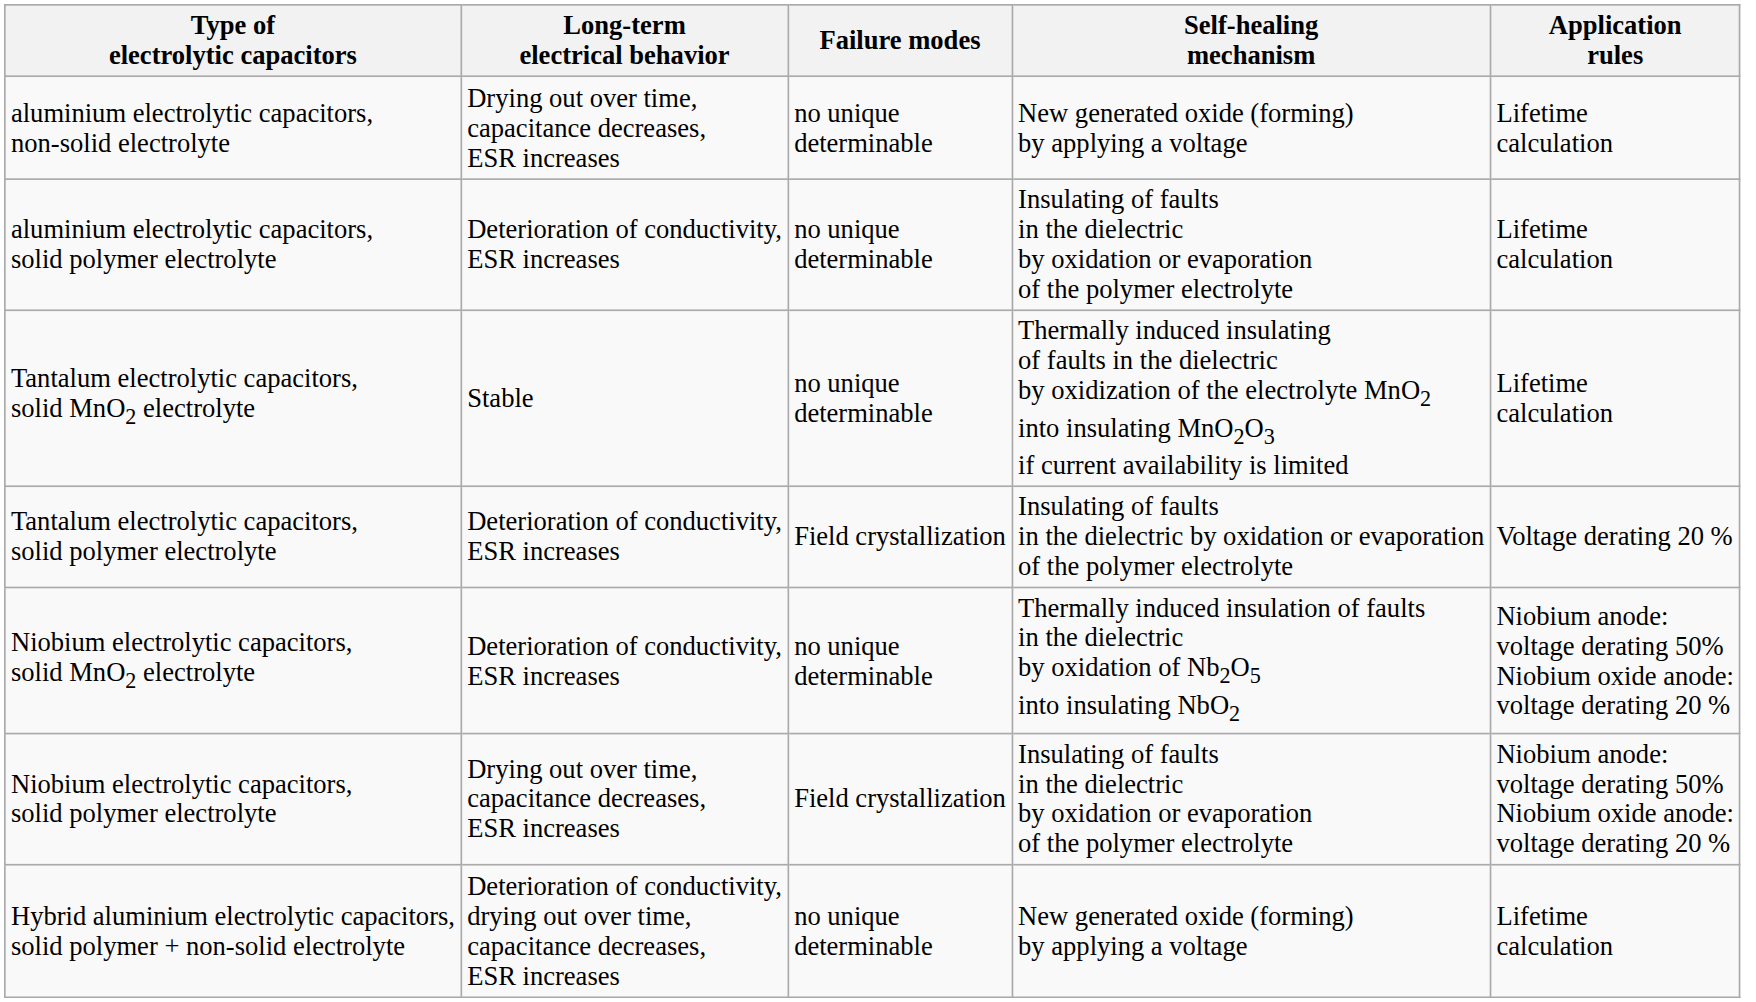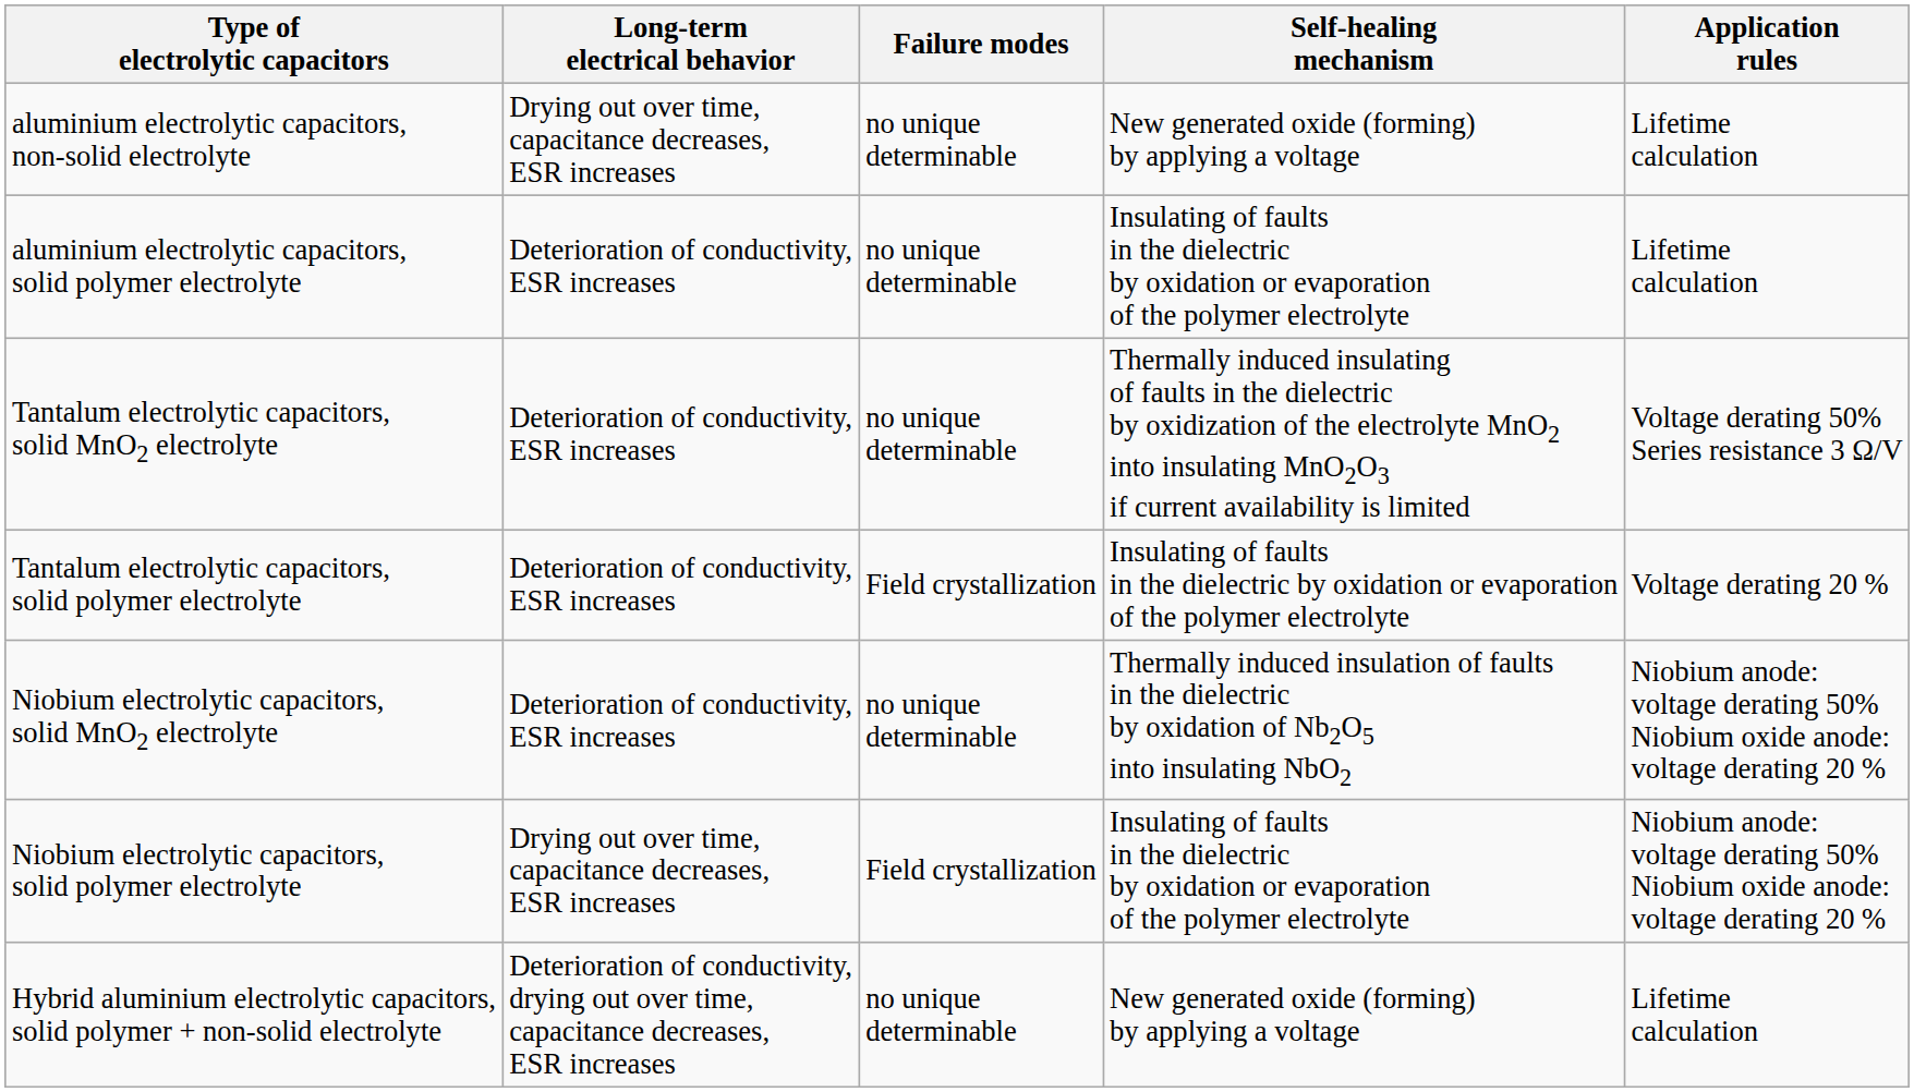 <table class="wikitable centered">
 <tr class="hintergrundfarbe6">
 <th>Type of <br>electrolytic capacitors</th>
 <th>Long-term <br>electrical behavior</th>
 <th>Failure modes</th>
 <th>Self-healing<br> mechanism</th>
 <th>Application <br>rules</th>
 </tr>
 <tr>
 <td>aluminium electrolytic capacitors, <br>non-solid electrolyte</td>
 <td>Drying out over time,<br> capacitance decreases,<br>ESR increases</td>
 <td>no unique<br> determinable</td>
 <td>New generated oxide (forming) <br> by applying a voltage</td>
 <td>Lifetime<br>calculation</td>
 </tr>
 <tr>
 <td>aluminium electrolytic capacitors, <br> solid polymer electrolyte</td>
 <td>Deterioration of conductivity,<br> ESR increases</td>
 <td>no unique <br>determinable</td>
 <td>Insulating of faults<br> in the dielectric<br> by oxidation or evaporation<br> of the polymer electrolyte</td>
 <td>Lifetime<br>calculation</td>
 </tr>
 <tr>
 <td>Tantalum electrolytic capacitors, <br> solid MnO<sub>2</sub> electrolyte</td>
-<td>Stable</td>
+<td>Deterioration of conductivity,<br> ESR increases</td>
 <td>no unique<br> determinable</td>
 <td>Thermally induced insulating <br>of faults in the dielectric <br>by oxidization of the electrolyte MnO<sub>2</sub><br> into insulating MnO<sub>2</sub>O<sub>3</sub> <br>if current availability is limited</td>
-<td>Lifetime<br>calculation</td>
+<td>Voltage derating 50% <br>Series resistance 3 Ω/V<br></td>
 </tr>
 <tr>
 <td>Tantalum electrolytic capacitors, <br> solid polymer electrolyte</td>
 <td>Deterioration of conductivity,<br> ESR increases</td>
 <td>Field crystallization<br></td>
 <td>Insulating of faults <br>in the dielectric by oxidation or evaporation <br>of the polymer electrolyte</td>
 <td>Voltage derating 20 %<br></td>
 </tr>
 <tr>
 <td>Niobium electrolytic capacitors, <br> solid MnO<sub>2</sub> electrolyte</td>
 <td>Deterioration of conductivity,<br> ESR increases</td>
 <td>no unique<br> determinable</td>
 <td>Thermally induced insulation of faults <br>in the dielectric<br> by oxidation of Nb<sub>2</sub>O<sub>5</sub><br> into insulating NbO<sub>2</sub></td>
 <td>Niobium anode: <br> voltage derating 50% <br>Niobium oxide anode: <br> voltage derating 20 %<br></td>
 </tr>
 <tr>
 <td>Niobium electrolytic capacitors,<br>solid polymer electrolyte</td>
 <td>Drying out over time,<br> capacitance decreases,<br>ESR increases</td>
 <td>Field crystallization<br></td>
 <td>Insulating of faults <br>in the dielectric <br>by oxidation or evaporation<br> of the polymer electrolyte</td>
 <td>Niobium anode: <br> voltage derating 50% <br>Niobium oxide anode: <br>voltage derating 20 %<br></td>
 </tr>
 <tr>
 <td>Hybrid aluminium electrolytic capacitors,<br> solid polymer + non-solid electrolyte</td>
 <td>Deterioration of conductivity,<br>drying out over time,<br>capacitance decreases,<br> ESR increases</td>
 <td>no unique<br> determinable</td>
 <td>New generated oxide (forming) <br> by applying a voltage</td>
 <td>Lifetime<br>calculation</td>
 </tr>
 <tr>
 </tr>
 </table>
